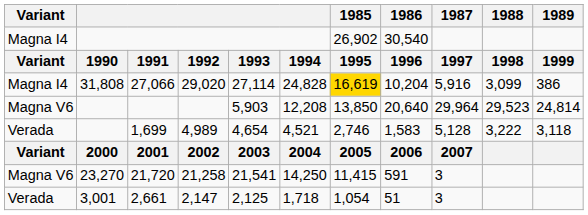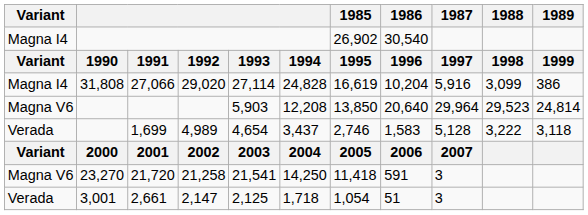 <table class = "wikitable">
 <tr>
 <th>Variant</th>
 <th colspan = "5"></th>
 <th>1985</th>
 <th>1986</th>
 <th>1987</th>
 <th>1988</th>
 <th>1989</th>
 </tr>
 <tr>
 <td>Magna I4</td>
 <td colspan = "5"></td>
 <td>26,902</td>
 <td>30,540</td>
 <td></td>
 <td></td>
 <td></td>
 </tr>
 <tr>
 <th>Variant</th>
 <th>1990</th>
 <th>1991</th>
 <th>1992</th>
 <th>1993</th>
 <th>1994</th>
 <th>1995</th>
 <th>1996</th>
 <th>1997</th>
 <th>1998</th>
 <th>1999</th>
 </tr>
 <tr>
 <td>Magna I4</td>
 <td>31,808</td>
 <td>27,066</td>
 <td>29,020</td>
 <td>27,114</td>
 <td>24,828</td>
-<td style="background: gold;">16,619</td>
+<td>16,619</td>
 <td>10,204</td>
 <td>5,916</td>
 <td>3,099</td>
 <td>386</td>
 </tr>
 <tr>
 <td>Magna V6</td>
 <td></td>
 <td></td>
 <td></td>
 <td>5,903</td>
 <td>12,208</td>
 <td>13,850</td>
 <td>20,640</td>
 <td>29,964</td>
 <td>29,523</td>
 <td>24,814</td>
 </tr>
 <tr>
 <td>Verada</td>
 <td></td>
 <td>1,699</td>
 <td>4,989</td>
 <td>4,654</td>
-<td>4,521</td>
+<td>3,437</td>
 <td>2,746</td>
 <td>1,583</td>
 <td>5,128</td>
 <td>3,222</td>
 <td>3,118</td>
 </tr>
 <tr>
 <th>Variant</th>
 <th>2000</th>
 <th>2001</th>
 <th>2002</th>
 <th>2003</th>
 <th>2004</th>
 <th>2005</th>
 <th>2006</th>
 <th>2007</th>
 <th></th>
 <th></th>
 </tr>
 <tr>
 <td>Magna V6</td>
 <td>23,270</td>
 <td>21,720</td>
 <td>21,258</td>
 <td>21,541</td>
 <td>14,250</td>
-<td>11,415</td>
+<td>11,418</td>
 <td>591</td>
 <td>3</td>
 <td></td>
 <td></td>
 </tr>
 <tr>
 <td>Verada</td>
 <td>3,001</td>
 <td>2,661</td>
 <td>2,147</td>
 <td>2,125</td>
 <td>1,718</td>
 <td>1,054</td>
 <td>51</td>
 <td>3</td>
 <td></td>
 <td></td>
 </tr>
 </table>
